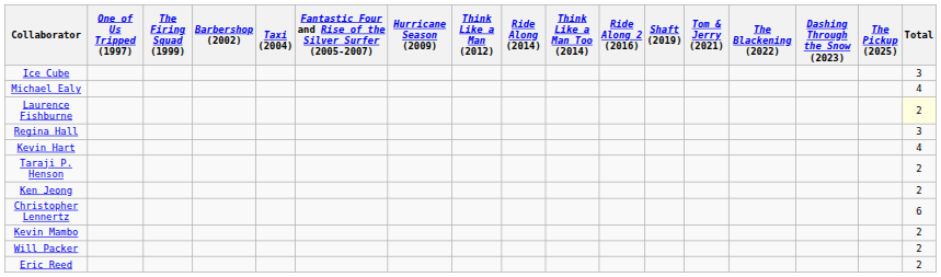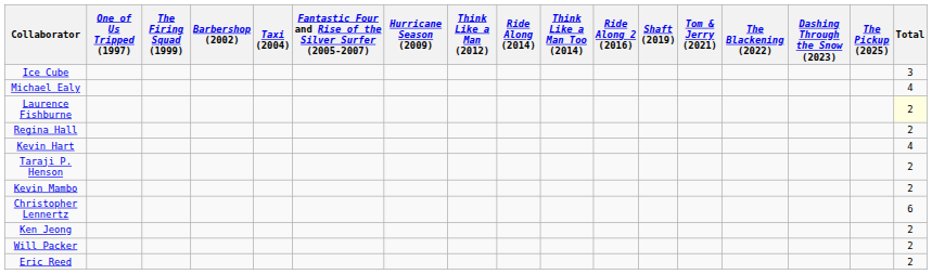 <table class="wikitable sortable" style="text-align:center;">
 <tr>
 <th>Collaborator</th>
 <th><em><a href='#'>One of Us Tripped</a></em><br>(1997)</th>
 <th><em><a href='#'>The Firing Squad</a></em><br>(1999)</th>
 <th><em><a href='#'>Barbershop</a></em><br>(2002)</th>
 <th><br><em><a href='#'>Taxi</a></em><br>(2004)</th>
 <th><em><a href='#'>Fantastic Four</a></em> and <em><a href='#'>Rise of the Silver Surfer</a></em><br>(2005-2007)</th>
 <th><em><a href='#'>Hurricane Season</a></em><br>(2009)</th>
 <th><em><a href='#'>Think Like a Man</a></em><br>(2012)</th>
 <th><em><a href='#'>Ride Along</a></em><br>(2014)</th>
 <th><em><a href='#'>Think Like a Man Too</a></em><br>(2014)</th>
 <th><em><a href='#'>Ride Along 2</a></em><br>(2016)</th>
 <th><em><a href='#'>Shaft</a></em><br>(2019)</th>
 <th><em><a href='#'>Tom & Jerry</a></em><br>(2021)</th>
 <th><br><em><a href='#'>The Blackening</a></em><br>(2022)</th>
 <th><br><em><a href='#'>Dashing Through the Snow</a></em><br>(2023)</th>
 <th><br><em><a href='#'>The Pickup</a></em><br>(2025)</th>
 <th>Total</th>
 </tr>
 <tr>
 <td><a href='#'>Ice Cube</a></td>
 <td></td>
 <td></td>
 <td></td>
 <td></td>
 <td></td>
 <td></td>
 <td></td>
 <td></td>
 <td></td>
 <td></td>
 <td></td>
 <td></td>
 <td></td>
 <td></td>
 <td></td>
 <td>3</td>
 </tr>
 <tr>
 <td><a href='#'>Michael Ealy</a></td>
 <td></td>
 <td></td>
 <td></td>
 <td></td>
 <td></td>
 <td></td>
 <td></td>
 <td></td>
 <td></td>
 <td></td>
 <td></td>
 <td></td>
 <td></td>
 <td></td>
 <td></td>
 <td>4</td>
 </tr>
 <tr>
 <td><a href='#'>Laurence Fishburne</a></td>
 <td></td>
 <td></td>
 <td></td>
 <td></td>
 <td></td>
 <td></td>
 <td></td>
 <td></td>
 <td></td>
 <td></td>
 <td></td>
 <td></td>
 <td></td>
 <td></td>
 <td></td>
 <td style="background: lightyellow;">2</td>
 </tr>
 <tr>
 <td><a href='#'>Regina Hall</a></td>
 <td></td>
 <td></td>
 <td></td>
 <td></td>
 <td></td>
 <td></td>
 <td></td>
 <td></td>
 <td></td>
 <td></td>
 <td></td>
 <td></td>
 <td></td>
 <td></td>
 <td></td>
-<td>3</td>
+<td>2</td>
 </tr>
 <tr>
 <td><a href='#'>Kevin Hart</a></td>
 <td></td>
 <td></td>
 <td></td>
 <td></td>
 <td></td>
 <td></td>
 <td></td>
 <td></td>
 <td></td>
 <td></td>
 <td></td>
 <td></td>
 <td></td>
 <td></td>
 <td></td>
 <td>4</td>
 </tr>
 <tr>
 <td><a href='#'>Taraji P. Henson</a></td>
 <td></td>
 <td></td>
 <td></td>
 <td></td>
 <td></td>
 <td></td>
 <td></td>
 <td></td>
 <td></td>
 <td></td>
 <td></td>
 <td></td>
 <td></td>
 <td></td>
 <td></td>
 <td>2</td>
 </tr>
 <tr>
-<td><a href='#'>Ken Jeong</a></td>
+<td><a href='#'>Kevin Mambo</a></td>
 <td></td>
 <td></td>
 <td></td>
 <td></td>
 <td></td>
 <td></td>
 <td></td>
 <td></td>
 <td></td>
 <td></td>
 <td></td>
 <td></td>
 <td></td>
 <td></td>
 <td></td>
 <td>2</td>
 </tr>
 <tr>
 <td><a href='#'>Christopher Lennertz</a></td>
 <td></td>
 <td></td>
 <td></td>
 <td></td>
 <td></td>
 <td></td>
 <td></td>
 <td></td>
 <td></td>
 <td></td>
 <td></td>
 <td></td>
 <td></td>
 <td></td>
 <td></td>
 <td>6</td>
 </tr>
 <tr>
-<td><a href='#'>Kevin Mambo</a></td>
+<td><a href='#'>Ken Jeong</a></td>
 <td></td>
 <td></td>
 <td></td>
 <td></td>
 <td></td>
 <td></td>
 <td></td>
 <td></td>
 <td></td>
 <td></td>
 <td></td>
 <td></td>
 <td></td>
 <td></td>
 <td></td>
 <td>2</td>
 </tr>
 <tr>
 <td><a href='#'>Will Packer</a></td>
 <td></td>
 <td></td>
 <td></td>
 <td></td>
 <td></td>
 <td></td>
 <td></td>
 <td></td>
 <td></td>
 <td></td>
 <td></td>
 <td></td>
 <td></td>
 <td></td>
 <td></td>
 <td>2</td>
 </tr>
 <tr>
 <td><a href='#'>Eric Reed</a></td>
 <td></td>
 <td></td>
 <td></td>
 <td></td>
 <td></td>
 <td></td>
 <td></td>
 <td></td>
 <td></td>
 <td></td>
 <td></td>
 <td></td>
 <td></td>
 <td></td>
 <td></td>
 <td>2</td>
 </tr>
 </table>
